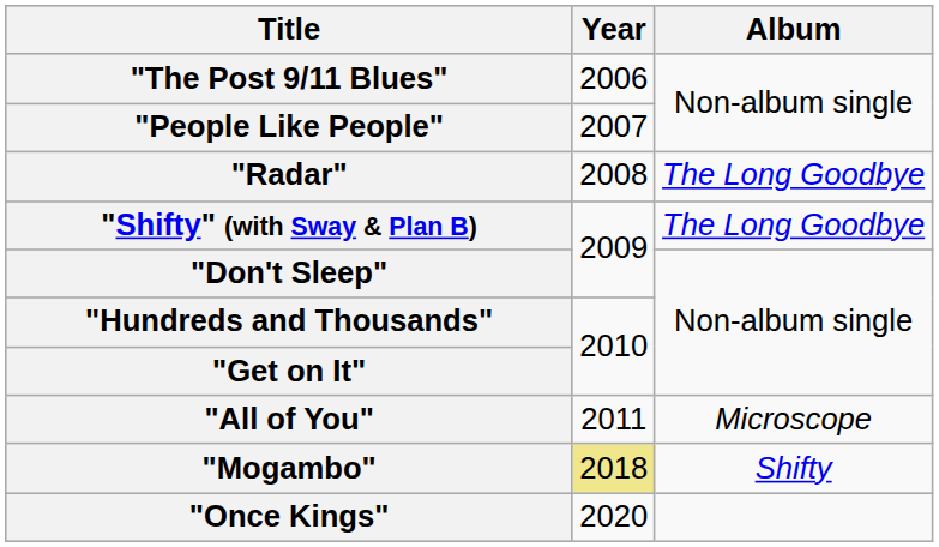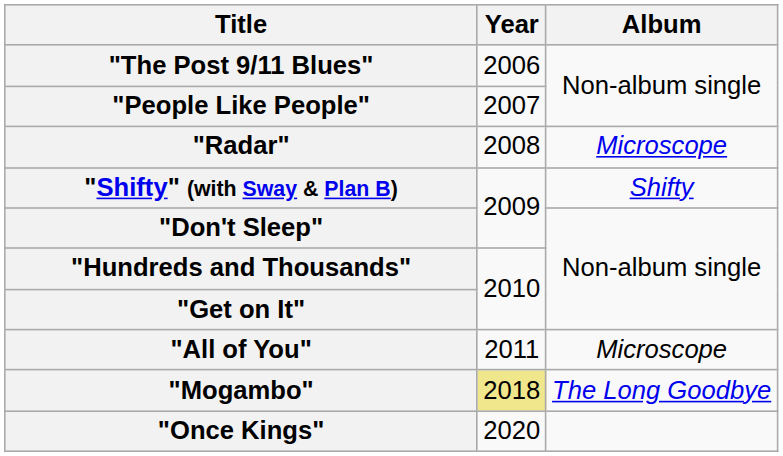 <table class="wikitable plainrowheaders" style="text-align:center;">
 <tr>
 <th scope="col" style="width:18em;">Title</th>
 <th scope="col" style="width:10px;">Year</th>
 <th scope="col">Album</th>
 </tr>
 <tr>
 <th scope="row">"The Post 9/11 Blues"</th>
 <td>2006</td>
 <td rowspan="2">Non-album single</td>
 </tr>
 <tr>
 <th scope="row">"People Like People"</th>
 <td>2007</td>
 </tr>
 <tr>
 <th scope="row">"Radar"</th>
 <td>2008</td>
-<td><em><a href='#'>The Long Goodbye</a></em></td>
+<td><em><a href='#'>Microscope</a></em></td>
 </tr>
 <tr>
 <th scope="row">"<a href='#'>Shifty</a>" <small>(with <a href='#'>Sway</a> & <a href='#'>Plan B</a>)</small></th>
 <td rowspan="2">2009</td>
-<td><em><a href='#'>The Long Goodbye</a></em></td>
+<td><em><a href='#'>Shifty</a></em></td>
 </tr>
 <tr>
 <th scope="row">"Don't Sleep"</th>
 <td rowspan="3">Non-album single</td>
 </tr>
 <tr>
 <th scope="row">"Hundreds and Thousands"</th>
 <td rowspan="2">2010</td>
 </tr>
 <tr>
 <th scope="row">"Get on It"</th>
 </tr>
 <tr>
 <th scope="row">"All of You"</th>
 <td>2011</td>
 <td><em>Microscope</em></td>
 </tr>
 <tr>
 <th scope="row">"Mogambo"</th>
 <td style="background: khaki;">2018</td>
-<td><em><a href='#'>Shifty</a></em></td>
+<td><em><a href='#'>The Long Goodbye</a></em></td>
 </tr>
 <tr>
 <th scope="row">"Once Kings"</th>
 <td>2020</td>
 <td></td>
 </tr>
 </table>
